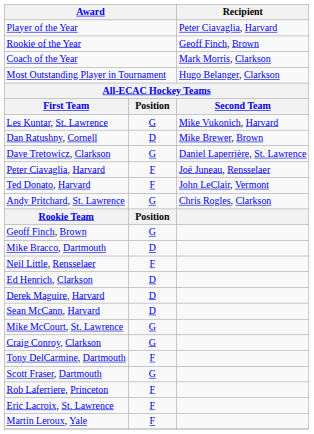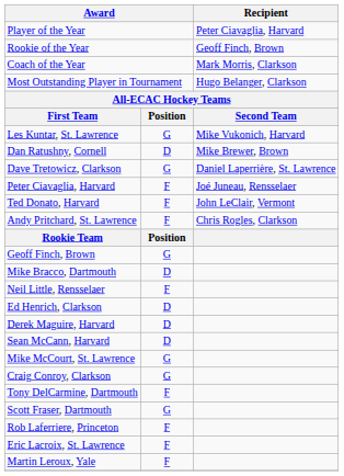 <table class="wikitable">
 <tr>
 <th colspan=2><a href='#'>Award</a></th>
 <th>Recipient</th>
 </tr>
 <tr>
 <td colspan=2><a href='#'>Player of the Year</a></td>
 <td><a href='#'>Peter Ciavaglia</a>, <a href='#'>Harvard</a></td>
 </tr>
 <tr>
 <td colspan=2><a href='#'>Rookie of the Year</a></td>
 <td><a href='#'>Geoff Finch</a>, <a href='#'>Brown</a></td>
 </tr>
 <tr>
 <td colspan=2><a href='#'>Coach of the Year</a></td>
 <td><a href='#'>Mark Morris</a>, <a href='#'>Clarkson</a></td>
 </tr>
 <tr>
 <td colspan=2><a href='#'>Most Outstanding Player in Tournament</a></td>
 <td><a href='#'>Hugo Belanger</a>, <a href='#'>Clarkson</a></td>
 </tr>
 <tr>
 <th colspan=3><a href='#'>All-ECAC Hockey Teams</a></th>
 </tr>
 <tr>
 <th><a href='#'>First Team</a></th>
 <th>  Position  </th>
 <th><a href='#'>Second Team</a></th>
 </tr>
 <tr>
 <td><a href='#'>Les Kuntar</a>, <a href='#'>St. Lawrence</a></td>
 <td align=center><a href='#'>G</a></td>
 <td><a href='#'>Mike Vukonich</a>, <a href='#'>Harvard</a></td>
 </tr>
 <tr>
 <td><a href='#'>Dan Ratushny</a>, <a href='#'>Cornell</a></td>
 <td align=center><a href='#'>D</a></td>
 <td><a href='#'>Mike Brewer</a>, <a href='#'>Brown</a></td>
 </tr>
 <tr>
 <td><a href='#'>Dave Tretowicz</a>, <a href='#'>Clarkson</a></td>
 <td align=center><a href='#'>G</a></td>
 <td><a href='#'>Daniel Laperrière</a>, <a href='#'>St. Lawrence</a></td>
 </tr>
 <tr>
 <td><a href='#'>Peter Ciavaglia</a>, <a href='#'>Harvard</a></td>
 <td align=center><a href='#'>F</a></td>
 <td><a href='#'>Joé Juneau</a>, <a href='#'>Rensselaer</a></td>
 </tr>
 <tr>
 <td><a href='#'>Ted Donato</a>, <a href='#'>Harvard</a></td>
 <td align=center><a href='#'>F</a></td>
 <td><a href='#'>John LeClair</a>, <a href='#'>Vermont</a></td>
 </tr>
 <tr>
 <td><a href='#'>Andy Pritchard</a>, <a href='#'>St. Lawrence</a></td>
-<td align=center><a href='#'>G</a></td>
+<td align=center><a href='#'>F</a></td>
 <td><a href='#'>Chris Rogles</a>, <a href='#'>Clarkson</a></td>
 </tr>
 <tr>
 <th><a href='#'>Rookie Team</a></th>
 <th>  Position  </th>
 <th></th>
 </tr>
 <tr>
 <td><a href='#'>Geoff Finch</a>, <a href='#'>Brown</a></td>
 <td align=center><a href='#'>G</a></td>
 <td></td>
 </tr>
 <tr>
 <td><a href='#'>Mike Bracco</a>, <a href='#'>Dartmouth</a></td>
 <td align=center><a href='#'>D</a></td>
 <td></td>
 </tr>
 <tr>
 <td><a href='#'>Neil Little</a>, <a href='#'>Rensselaer</a></td>
 <td align=center><a href='#'>F</a></td>
 <td></td>
 </tr>
 <tr>
 <td><a href='#'>Ed Henrich</a>, <a href='#'>Clarkson</a></td>
 <td align=center><a href='#'>D</a></td>
 <td></td>
 </tr>
 <tr>
 <td><a href='#'>Derek Maguire</a>, <a href='#'>Harvard</a></td>
 <td align=center><a href='#'>D</a></td>
 <td></td>
 </tr>
 <tr>
 <td><a href='#'>Sean McCann</a>, <a href='#'>Harvard</a></td>
 <td align=center><a href='#'>D</a></td>
 <td></td>
 </tr>
 <tr>
 <td><a href='#'>Mike McCourt</a>, <a href='#'>St. Lawrence</a></td>
 <td align=center><a href='#'>G</a></td>
 <td></td>
 </tr>
 <tr>
 <td><a href='#'>Craig Conroy</a>, <a href='#'>Clarkson</a></td>
 <td align=center><a href='#'>G</a></td>
 <td></td>
 </tr>
 <tr>
 <td><a href='#'>Tony DelCarmine</a>, <a href='#'>Dartmouth</a></td>
 <td align=center><a href='#'>F</a></td>
 <td></td>
 </tr>
 <tr>
 <td><a href='#'>Scott Fraser</a>, <a href='#'>Dartmouth</a></td>
 <td align=center><a href='#'>G</a></td>
 <td></td>
 </tr>
 <tr>
 <td><a href='#'>Rob Laferriere</a>, <a href='#'>Princeton</a></td>
 <td align=center><a href='#'>F</a></td>
 <td></td>
 </tr>
 <tr>
 <td><a href='#'>Eric Lacroix</a>, <a href='#'>St. Lawrence</a></td>
 <td align=center><a href='#'>F</a></td>
 <td></td>
 </tr>
 <tr>
 <td><a href='#'>Martin Leroux</a>, <a href='#'>Yale</a></td>
 <td align=center><a href='#'>F</a></td>
 <td></td>
 </tr>
 <tr>
 </tr>
 </table>
